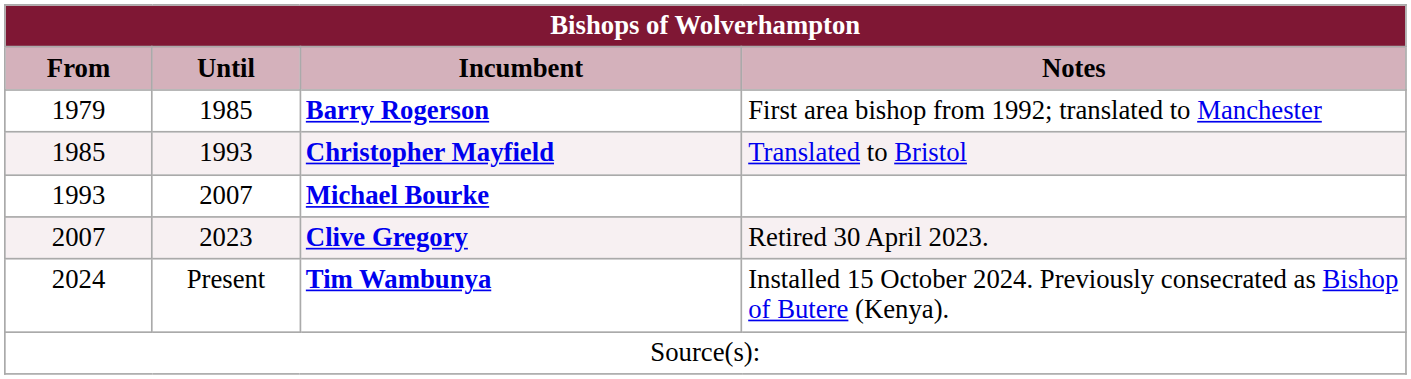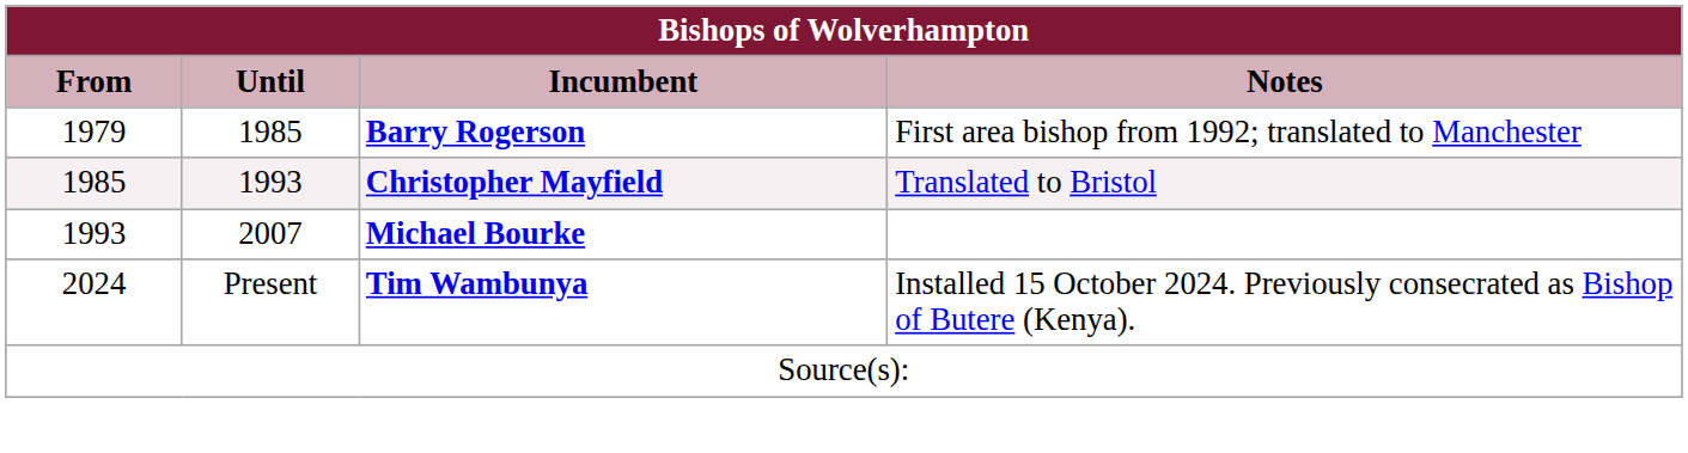 <table class="wikitable" style="width:95%;" border="1" cellpadding="2">
 <tr>
 <th colspan="4" style="background-color: #7F1734; color: white;">Bishops of Wolverhampton</th>
 </tr>
 <tr valign=top>
 <th style="background-color:#D4B1BB" width="10%">From</th>
 <th style="background-color:#D4B1BB" width="10%">Until</th>
 <th style="background-color:#D4B1BB" width="30%">Incumbent</th>
 <th style="background-color:#D4B1BB" width="45%">Notes</th>
 </tr>
 <tr valign=top bgcolor="white">
 <td align="center">1979</td>
 <td align="center">1985</td>
 <td><strong><a href='#'>Barry Rogerson</a></strong></td>
 <td>First area bishop from 1992; translated to <a href='#'>Manchester</a></td>
 </tr>
 <tr valign=top bgcolor="#F7F0F2">
 <td align="center">1985</td>
 <td align="center">1993</td>
 <td><strong><a href='#'>Christopher Mayfield</a></strong></td>
 <td><a href='#'>Translated</a> to <a href='#'>Bristol</a></td>
 </tr>
 <tr valign=top bgcolor="white">
 <td align="center">1993</td>
 <td align="center">2007</td>
 <td><strong><a href='#'>Michael Bourke</a></strong></td>
 <td></td>
 </tr>
-<tr valign=top bgcolor="#F7F0F2">
-<td align="center">2007</td>
-<td align="center">2023</td>
-<td><strong><a href='#'>Clive Gregory</a></strong></td>
-<td>Retired 30 April 2023.</td>
-</tr>
 <tr valign=top bgcolor="white">
 <td align="center">2024</td>
 <td align="center">Present</td>
 <td><strong><a href='#'>Tim Wambunya</a></strong></td>
 <td>Installed 15 October 2024. Previously consecrated as <a href='#'>Bishop of Butere</a> (Kenya).</td>
 </tr>
 <tr valign=top bgcolor="white">
 <td align="center" colspan="4">Source(s):</td>
 </tr>
 </table>
